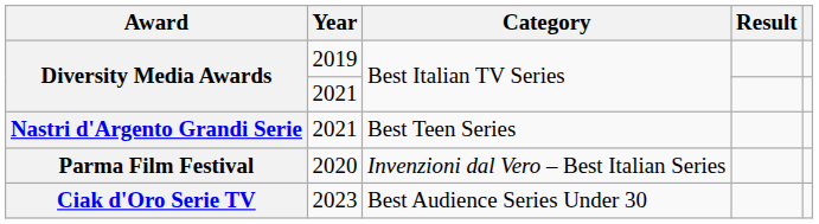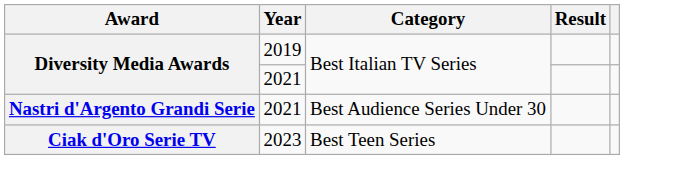 <table class="wikitable plainrowheaders sortable">
 <tr>
 <th>Award</th>
 <th>Year</th>
 <th>Category</th>
 <th>Result</th>
 <th class="unsortable"></th>
 </tr>
 <tr>
 <th rowspan="2" scope="row">Diversity Media Awards</th>
 <td>2019</td>
 <td rowspan="2">Best Italian TV Series</td>
 <td></td>
 <td></td>
 </tr>
 <tr>
 <td>2021</td>
 <td></td>
 <td></td>
 </tr>
 <tr>
 <th scope="row"><a href='#'>Nastri d'Argento Grandi Serie</a></th>
 <td>2021</td>
-<td>Best Teen Series</td>
-<td></td>
-<td></td>
-</tr>
-<tr>
-<th scope="row">Parma Film Festival</th>
-<td>2020</td>
-<td><em>Invenzioni dal Vero</em> – Best Italian Series</td>
+<td>Best Audience Series Under 30</td>
 <td></td>
 <td></td>
 </tr>
 <tr>
 <th scope="row"><a href='#'>Ciak d'Oro Serie TV</a></th>
 <td>2023</td>
-<td>Best Audience Series Under 30</td>
+<td>Best Teen Series</td>
 <td></td>
 <td></td>
 </tr>
 </table>
